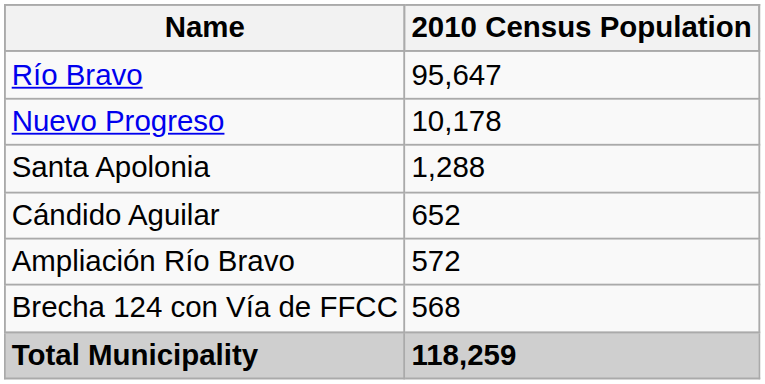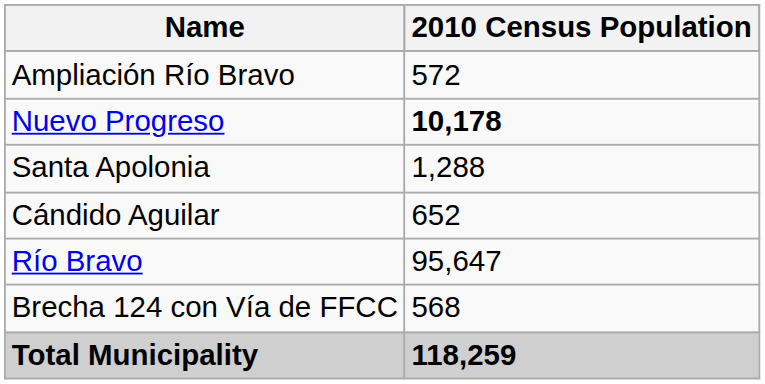 <table class="wikitable">
 <tr style="background:#000000; color:black;">
 <th><strong>Name</strong></th>
 <th><strong>2010 Census Population</strong></th>
 </tr>
 <tr>
-<td><a href='#'>Río Bravo</a></td>
-<td>95,647</td>
+<td>Ampliación Río Bravo</td>
+<td>572</td>
 </tr>
 <tr>
 <td><a href='#'>Nuevo Progreso</a></td>
-<td>10,178</td>
+<td><strong>10,178</strong></td>
 </tr>
 <tr>
 <td>Santa Apolonia</td>
 <td>1,288</td>
 </tr>
 <tr>
 <td>Cándido Aguilar</td>
 <td>652</td>
 </tr>
 <tr>
-<td>Ampliación Río Bravo</td>
-<td>572</td>
+<td><a href='#'>Río Bravo</a></td>
+<td>95,647</td>
 </tr>
 <tr>
 <td>Brecha 124 con Vía de FFCC</td>
 <td>568</td>
 </tr>
 <tr style="background:#CFCFCF;">
 <td><strong>Total Municipality</strong></td>
 <td><strong>118,259</strong></td>
 </tr>
 </table>
